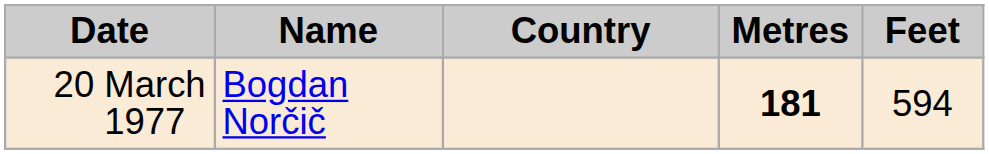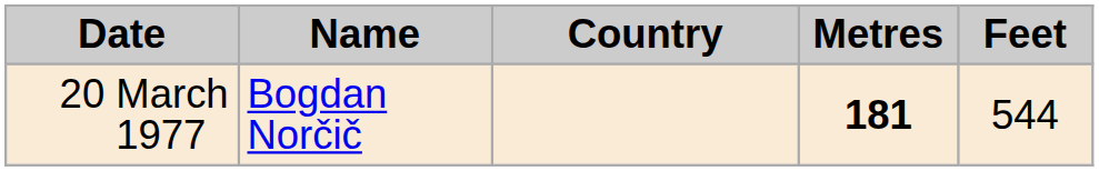 <table class="wikitable sortable" style="text-align:left; line-height:16px; width:34%;">
 <tr>
 <th style="background-color: #ccc;" width="130">Date</th>
 <th style="background-color: #ccc;" width="136">Name</th>
 <th style="background-color: #ccc;" width="174">Country</th>
 <th style="background-color: #ccc;" width="60">Metres</th>
 <th style="background-color: #ccc;" width="60">Feet</th>
 </tr>
 <tr bgcolor=#FAEBD7>
 <td align=right>20 March 1977  </td>
 <td><a href='#'>Bogdan Norčič</a></td>
 <td></td>
 <td align=center><strong>181</strong></td>
-<td align=center>594</td>
+<td align=center>544</td>
 </tr>
 </table>
